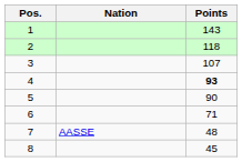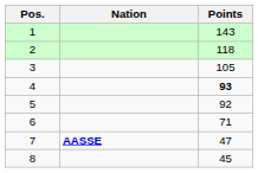 <table class="wikitable gauche" cellspacing="1" style="width:350px;">
 <tr style="background:#efefef; text-align:center;">
 <th style="width:70px;">Pos.</th>
 <th>Nation</th>
 <th style="width:70px;">Points</th>
 </tr>
 <tr style="vertical-align:top; text-align:center; background:#ccffcc;">
 <td>1</td>
 <td style="text-align:left;"></td>
 <td>143</td>
 </tr>
 <tr style="vertical-align:top; text-align:center; background:#ccffcc;">
 <td>2</td>
 <td style="text-align:left;"></td>
 <td>118</td>
 </tr>
 <tr style="vertical-align:top; text-align:center;">
 <td>3</td>
 <td style="text-align:left;"></td>
-<td>107</td>
+<td>105</td>
 </tr>
 <tr style="vertical-align:top; text-align:center;">
 <td>4</td>
 <td style="text-align:left;"></td>
 <td><strong>93</strong></td>
 </tr>
 <tr style="vertical-align:top; text-align:center;">
 <td>5</td>
 <td style="text-align:left;"></td>
-<td>90</td>
+<td>92</td>
 </tr>
 <tr style="vertical-align:top; text-align:center;">
 <td>6</td>
 <td style="text-align:left;"></td>
 <td>71</td>
 </tr>
 <tr style="vertical-align:top; text-align:center;">
 <td>7</td>
-<td style="text-align:left;"> <a href='#'>AASSE</a></td>
-<td>48</td>
+<td style="text-align:left;"><strong> <a href='#'>AASSE</a></strong></td>
+<td>47</td>
 </tr>
 <tr style="vertical-align:top; text-align:center;">
 <td>8</td>
 <td style="text-align:left;"></td>
 <td>45</td>
 </tr>
 </table>
